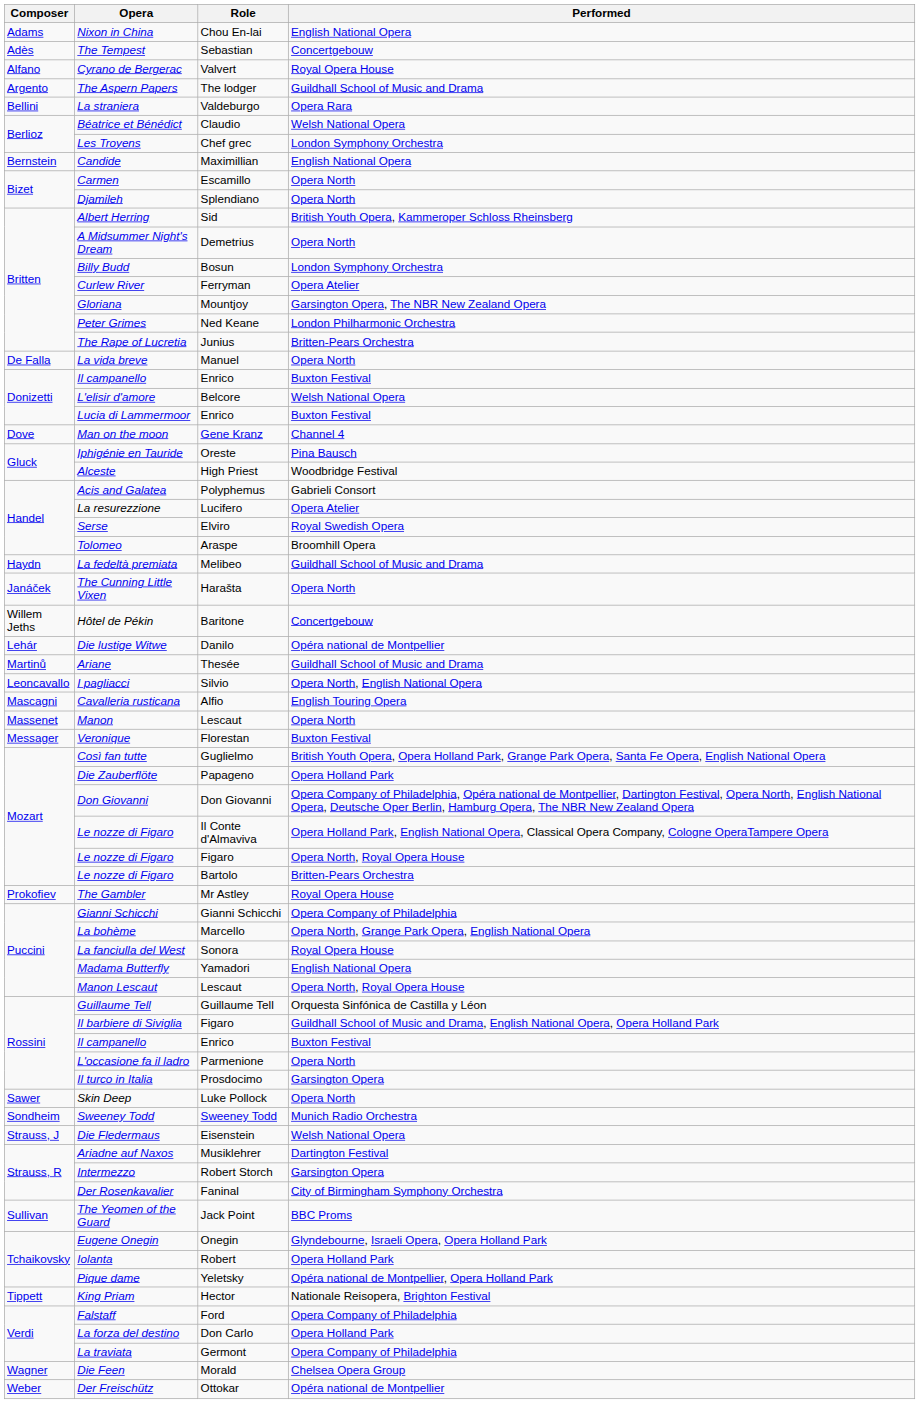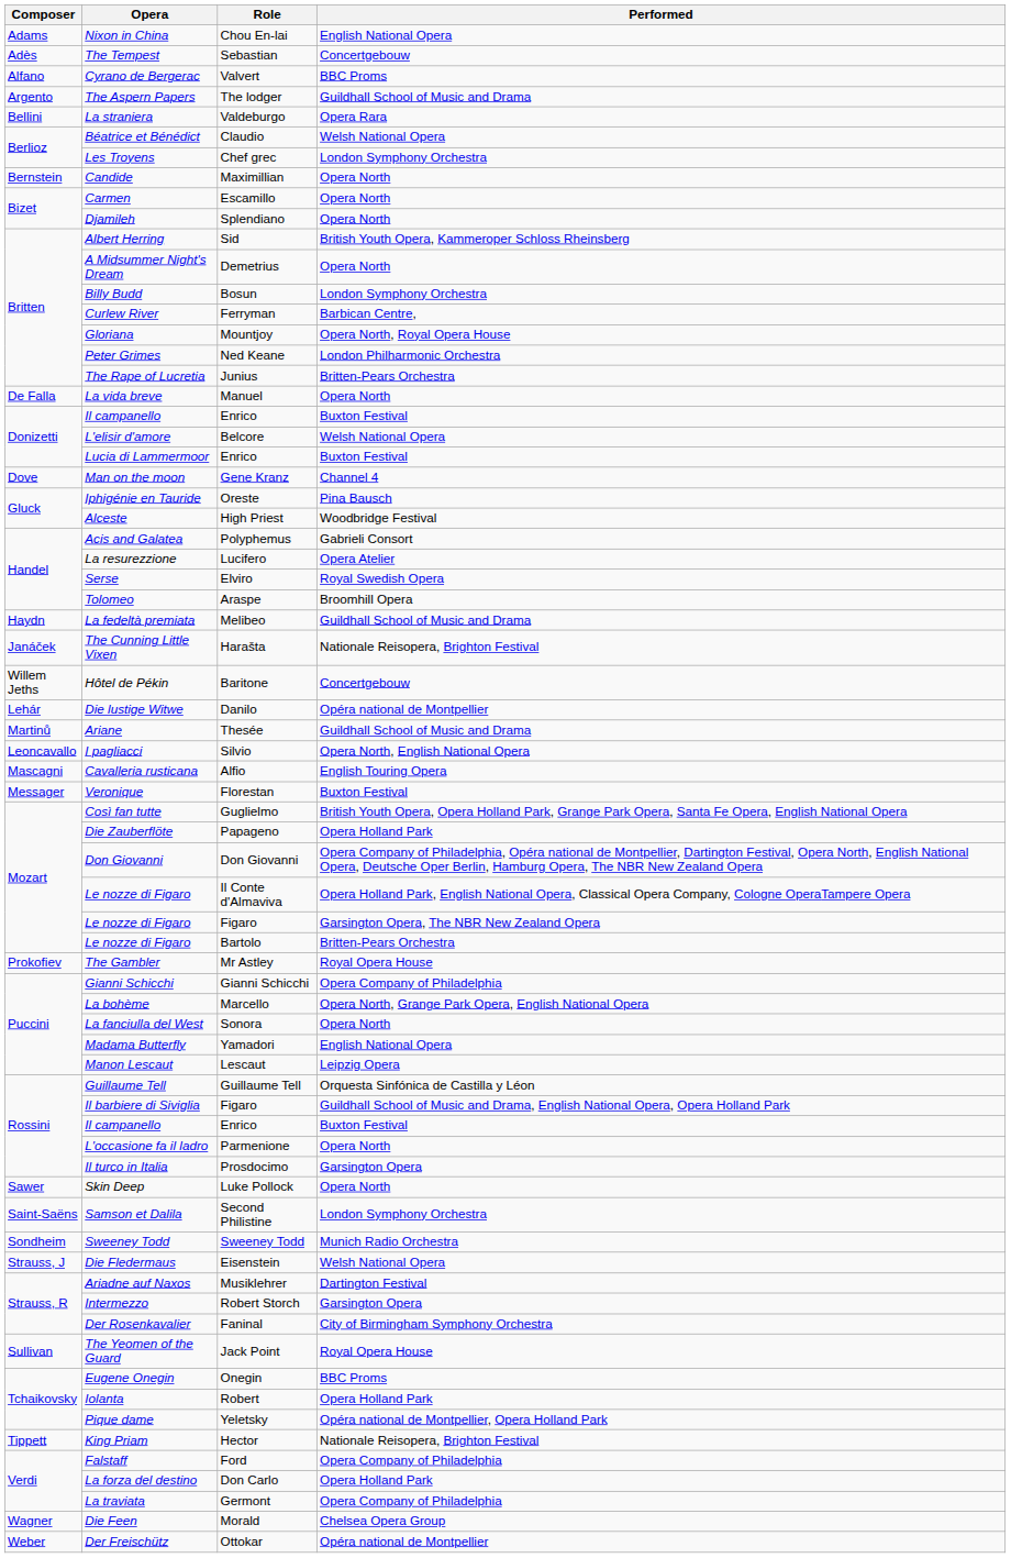 <table class="wikitable">
 <tr>
 <th>Composer</th>
 <th>Opera</th>
 <th>Role</th>
 <th>Performed</th>
 </tr>
 <tr>
 <td><a href='#'>Adams</a></td>
 <td><a href='#'><em>Nixon in China</em></a></td>
 <td>Chou En-lai</td>
 <td><a href='#'>English National Opera</a></td>
 </tr>
 <tr>
 <td><a href='#'>Adès</a></td>
 <td><a href='#'><em>The Tempest</em></a></td>
 <td>Sebastian</td>
 <td><a href='#'>Concertgebouw</a></td>
 </tr>
 <tr>
 <td><a href='#'>Alfano</a></td>
 <td><a href='#'><em>Cyrano de Bergerac</em></a></td>
 <td>Valvert</td>
-<td><a href='#'>Royal Opera House</a></td>
+<td><a href='#'>BBC Proms</a></td>
 </tr>
 <tr>
 <td><a href='#'>Argento</a></td>
 <td><em><a href='#'>The Aspern Papers</a></em></td>
 <td>The lodger</td>
 <td><a href='#'>Guildhall School of Music and Drama</a></td>
 </tr>
 <tr>
 <td><a href='#'>Bellini</a></td>
 <td><em><a href='#'>La straniera</a></em></td>
 <td>Valdeburgo</td>
 <td><a href='#'>Opera Rara</a></td>
 </tr>
 <tr>
 <td rowspan="2"><a href='#'>Berlioz</a></td>
 <td><em><a href='#'>Béatrice et Bénédict</a></em></td>
 <td>Claudio</td>
 <td><a href='#'>Welsh National Opera</a></td>
 </tr>
 <tr>
 <td><em><a href='#'>Les Troyens</a></em></td>
 <td>Chef grec</td>
 <td><a href='#'>London Symphony Orchestra</a></td>
 </tr>
 <tr>
 <td><a href='#'>Bernstein</a></td>
 <td><a href='#'><em>Candide</em></a></td>
 <td>Maximillian</td>
-<td><a href='#'>English National Opera</a></td>
+<td><a href='#'>Opera North</a></td>
 </tr>
 <tr>
 <td rowspan="2"><a href='#'>Bizet</a></td>
 <td><em><a href='#'>Carmen</a></em></td>
 <td>Escamillo</td>
 <td><a href='#'>Opera North</a></td>
 </tr>
 <tr>
 <td><em><a href='#'>Djamileh</a></em></td>
 <td>Splendiano</td>
 <td><a href='#'>Opera North</a></td>
 </tr>
 <tr>
 <td rowspan="7"><a href='#'>Britten</a></td>
 <td><em><a href='#'>Albert Herring</a></em></td>
 <td>Sid</td>
 <td><a href='#'>British Youth Opera</a>, <a href='#'>Kammeroper Schloss Rheinsberg</a></td>
 </tr>
 <tr>
 <td><a href='#'><em>A Midsummer Night's Dream</em></a></td>
 <td>Demetrius</td>
 <td><a href='#'>Opera North</a></td>
 </tr>
 <tr>
 <td><em><a href='#'>Billy Budd</a></em></td>
 <td>Bosun</td>
 <td><a href='#'>London Symphony Orchestra</a></td>
 </tr>
 <tr>
 <td><em><a href='#'>Curlew River</a></em></td>
 <td>Ferryman</td>
-<td><a href='#'>Opera Atelier</a></td>
+<td><a href='#'>Barbican Centre</a>,</td>
 </tr>
 <tr>
 <td><em><a href='#'>Gloriana</a></em></td>
 <td>Mountjoy</td>
-<td><a href='#'>Garsington Opera</a>, <a href='#'>The NBR New Zealand Opera</a></td>
+<td><a href='#'>Opera North</a>, <a href='#'>Royal Opera House</a></td>
 </tr>
 <tr>
 <td><em><a href='#'>Peter Grimes</a></em></td>
 <td>Ned Keane</td>
 <td><a href='#'>London Philharmonic Orchestra</a></td>
 </tr>
 <tr>
 <td><em><a href='#'>The Rape of Lucretia</a></em></td>
 <td>Junius</td>
 <td><a href='#'>Britten-Pears Orchestra</a></td>
 </tr>
 <tr>
 <td><a href='#'>De Falla</a></td>
 <td><em><a href='#'>La vida breve</a></em></td>
 <td>Manuel</td>
 <td><a href='#'>Opera North</a></td>
 </tr>
 <tr>
 <td rowspan="3"><a href='#'>Donizetti</a></td>
 <td><em><a href='#'>Il campanello</a></em></td>
 <td>Enrico</td>
 <td><a href='#'>Buxton Festival</a></td>
 </tr>
 <tr>
 <td><em><a href='#'>L'elisir d'amore</a></em></td>
 <td>Belcore</td>
 <td><a href='#'>Welsh National Opera</a></td>
 </tr>
 <tr>
 <td><em><a href='#'>Lucia di Lammermoor</a></em></td>
 <td>Enrico</td>
 <td><a href='#'>Buxton Festival</a></td>
 </tr>
 <tr>
 <td><a href='#'>Dove</a></td>
 <td><a href='#'><em>Man on the moon</em></a></td>
 <td><a href='#'>Gene Kranz</a></td>
 <td><a href='#'>Channel 4</a></td>
 </tr>
 <tr>
 <td rowspan="2"><a href='#'>Gluck</a></td>
 <td><em><a href='#'>Iphigénie en Tauride</a></em></td>
 <td>Oreste</td>
 <td><a href='#'>Pina Bausch</a></td>
 </tr>
 <tr>
 <td><a href='#'><em>Alceste</em></a></td>
 <td>High Priest</td>
 <td>Woodbridge Festival</td>
 </tr>
 <tr>
 <td rowspan="4"><a href='#'>Handel</a></td>
 <td><a href='#'><em>Acis and Galatea</em></a></td>
 <td>Polyphemus</td>
 <td>Gabrieli Consort</td>
 </tr>
 <tr>
 <td><em>La resurezzione</em></td>
 <td>Lucifero</td>
 <td><a href='#'>Opera Atelier</a></td>
 </tr>
 <tr>
 <td><em><a href='#'>Serse</a></em></td>
 <td>Elviro</td>
 <td><a href='#'>Royal Swedish Opera</a></td>
 </tr>
 <tr>
 <td><em><a href='#'>Tolomeo</a></em></td>
 <td>Araspe</td>
 <td>Broomhill Opera</td>
 </tr>
 <tr>
 <td><a href='#'>Haydn</a></td>
 <td><em><a href='#'>La fedeltà premiata</a></em></td>
 <td>Melibeo</td>
 <td><a href='#'>Guildhall School of Music and Drama</a></td>
 </tr>
 <tr>
 <td><a href='#'>Janáček</a></td>
 <td><em><a href='#'>The Cunning Little Vixen</a></em></td>
 <td>Harašta</td>
-<td><a href='#'>Opera North</a></td>
+<td>Nationale Reisopera, <a href='#'>Brighton Festival</a></td>
 </tr>
 <tr>
 <td>Willem Jeths</td>
 <td><em>Hôtel de Pékin</em></td>
 <td>Baritone</td>
 <td><a href='#'>Concertgebouw</a></td>
 </tr>
 <tr>
 <td><a href='#'>Lehár</a></td>
 <td><em><a href='#'>Die lustige Witwe</a></em></td>
 <td>Danilo</td>
 <td><a href='#'>Opéra national de Montpellier</a></td>
 </tr>
 <tr>
 <td><a href='#'>Martinů</a></td>
 <td><a href='#'><em>Ariane</em></a></td>
 <td>Thesée</td>
 <td><a href='#'>Guildhall School of Music and Drama</a></td>
 </tr>
 <tr>
 <td><a href='#'>Leoncavallo</a></td>
 <td><em><a href='#'>I pagliacci</a></em></td>
 <td>Silvio</td>
 <td><a href='#'>Opera North</a>, <a href='#'>English National Opera</a></td>
 </tr>
 <tr>
 <td><a href='#'>Mascagni</a></td>
 <td><em><a href='#'>Cavalleria rusticana</a></em></td>
 <td>Alfio</td>
 <td><a href='#'>English Touring Opera</a></td>
 </tr>
 <tr>
-<td><a href='#'>Massenet</a></td>
-<td><em><a href='#'>Manon</a></em></td>
-<td>Lescaut</td>
-<td><a href='#'>Opera North</a></td>
-</tr>
-<tr>
 <td><a href='#'>Messager</a></td>
 <td><a href='#'><em>Veronique</em></a></td>
 <td>Florestan</td>
 <td><a href='#'>Buxton Festival</a></td>
 </tr>
 <tr>
 <td rowspan="6"><a href='#'>Mozart</a></td>
 <td><em><a href='#'>Così fan tutte</a></em></td>
 <td>Guglielmo</td>
 <td><a href='#'>British Youth Opera</a>, <a href='#'>Opera Holland Park</a>, <a href='#'>Grange Park Opera</a>, <a href='#'>Santa Fe Opera</a>, <a href='#'>English National Opera</a></td>
 </tr>
 <tr>
 <td><em><a href='#'>Die Zauberflöte</a></em></td>
 <td>Papageno</td>
 <td><a href='#'>Opera Holland Park</a></td>
 </tr>
 <tr>
 <td><em><a href='#'>Don Giovanni</a></em></td>
 <td>Don Giovanni</td>
 <td><a href='#'>Opera Company of Philadelphia</a>, <a href='#'>Opéra national de Montpellier</a>, <a href='#'>Dartington Festival</a>, <a href='#'>Opera North</a>, <a href='#'>English National Opera</a>, <a href='#'>Deutsche Oper Berlin</a>, <a href='#'>Hamburg Opera</a>, <a href='#'>The NBR New Zealand Opera</a></td>
 </tr>
 <tr>
 <td><em><a href='#'>Le nozze di Figaro</a></em></td>
 <td>Il Conte d'Almaviva</td>
 <td><a href='#'>Opera Holland Park</a>, <a href='#'>English National Opera</a>, Classical Opera Company, <a href='#'>Cologne Opera</a><a href='#'>Tampere Opera</a></td>
 </tr>
 <tr>
 <td><em><a href='#'>Le nozze di Figaro</a></em></td>
 <td>Figaro</td>
-<td><a href='#'>Opera North</a>, <a href='#'>Royal Opera House</a></td>
+<td><a href='#'>Garsington Opera</a>, <a href='#'>The NBR New Zealand Opera</a></td>
 </tr>
 <tr>
 <td><em><a href='#'>Le nozze di Figaro</a></em></td>
 <td>Bartolo</td>
 <td><a href='#'>Britten-Pears Orchestra</a></td>
 </tr>
 <tr>
 <td><a href='#'>Prokofiev</a></td>
 <td><a href='#'><em>The Gambler</em></a></td>
 <td>Mr Astley</td>
 <td><a href='#'>Royal Opera House</a></td>
 </tr>
 <tr>
 <td rowspan="5"><a href='#'>Puccini</a></td>
 <td><em><a href='#'>Gianni Schicchi</a></em></td>
 <td>Gianni Schicchi</td>
 <td><a href='#'>Opera Company of Philadelphia</a></td>
 </tr>
 <tr>
 <td><em><a href='#'>La bohème</a></em></td>
 <td>Marcello</td>
 <td><a href='#'>Opera North</a>, <a href='#'>Grange Park Opera</a>, <a href='#'>English National Opera</a></td>
 </tr>
 <tr>
 <td><em><a href='#'>La fanciulla del West</a></em></td>
 <td>Sonora</td>
-<td><a href='#'>Royal Opera House</a></td>
+<td><a href='#'>Opera North</a></td>
 </tr>
 <tr>
 <td><em><a href='#'>Madama Butterfly</a></em></td>
 <td>Yamadori</td>
 <td><a href='#'>English National Opera</a></td>
 </tr>
 <tr>
 <td><em><a href='#'>Manon Lescaut</a></em></td>
 <td>Lescaut</td>
-<td><a href='#'>Opera North</a>, <a href='#'>Royal Opera House</a></td>
+<td><a href='#'>Leipzig Opera</a></td>
 </tr>
 <tr>
 <td rowspan="5"><a href='#'>Rossini</a></td>
 <td><em><a href='#'>Guillaume Tell</a></em></td>
 <td>Guillaume Tell</td>
 <td>Orquesta Sinfónica de Castilla y Léon</td>
 </tr>
 <tr>
 <td><em><a href='#'>Il barbiere di Siviglia</a></em></td>
 <td>Figaro</td>
 <td><a href='#'>Guildhall School of Music and Drama</a>, <a href='#'>English National Opera</a>, <a href='#'>Opera Holland Park</a></td>
 </tr>
 <tr>
 <td><em><a href='#'>Il campanello</a></em></td>
 <td>Enrico</td>
 <td><a href='#'>Buxton Festival</a></td>
 </tr>
 <tr>
 <td><em><a href='#'>L'occasione fa il ladro</a></em></td>
 <td>Parmenione</td>
 <td><a href='#'>Opera North</a></td>
 </tr>
 <tr>
 <td><em><a href='#'>Il turco in Italia</a></em></td>
 <td>Prosdocimo</td>
 <td><a href='#'>Garsington Opera</a></td>
 </tr>
 <tr>
 <td><a href='#'>Sawer</a></td>
 <td><em>Skin Deep</em></td>
 <td>Luke Pollock</td>
 <td><a href='#'>Opera North</a></td>
 </tr>
 <tr>
+<td><a href='#'>Saint-Saëns</a></td>
+<td><em><a href='#'>Samson et Dalila</a></em></td>
+<td>Second Philistine</td>
+<td><a href='#'>London Symphony Orchestra</a></td>
+</tr>
+<tr>
 <td><a href='#'>Sondheim</a></td>
 <td><a href='#'><em>Sweeney Todd</em></a></td>
 <td><a href='#'>Sweeney Todd</a></td>
 <td><a href='#'>Munich Radio Orchestra</a></td>
 </tr>
 <tr>
 <td><a href='#'>Strauss, J</a></td>
 <td><em><a href='#'>Die Fledermaus</a></em></td>
 <td>Eisenstein</td>
 <td><a href='#'>Welsh National Opera</a></td>
 </tr>
 <tr>
 <td rowspan="3"><a href='#'>Strauss, R</a></td>
 <td><em><a href='#'>Ariadne auf Naxos</a></em></td>
 <td>Musiklehrer</td>
 <td><a href='#'>Dartington Festival</a></td>
 </tr>
 <tr>
 <td><em><a href='#'>Intermezzo</a></em></td>
 <td>Robert Storch</td>
 <td><a href='#'>Garsington Opera</a></td>
 </tr>
 <tr>
 <td><em><a href='#'>Der Rosenkavalier</a></em></td>
 <td>Faninal</td>
 <td><a href='#'>City of Birmingham Symphony Orchestra</a></td>
 </tr>
 <tr>
 <td><a href='#'>Sullivan</a></td>
 <td><em><a href='#'>The Yeomen of the Guard</a></em></td>
 <td>Jack Point</td>
-<td><a href='#'>BBC Proms</a></td>
+<td><a href='#'>Royal Opera House</a></td>
 </tr>
 <tr>
 <td rowspan="3"><a href='#'>Tchaikovsky</a></td>
 <td><a href='#'><em>Eugene Onegin</em></a></td>
 <td>Onegin</td>
-<td><a href='#'>Glyndebourne</a>, <a href='#'>Israeli Opera</a>, <a href='#'>Opera Holland Park</a></td>
+<td><a href='#'>BBC Proms</a></td>
 </tr>
 <tr>
 <td><em><a href='#'>Iolanta</a></em></td>
 <td>Robert</td>
 <td><a href='#'>Opera Holland Park</a></td>
 </tr>
 <tr>
 <td><a href='#'><em>Pique dame</em></a></td>
 <td>Yeletsky</td>
 <td><a href='#'>Opéra national de Montpellier</a>, <a href='#'>Opera Holland Park</a></td>
 </tr>
 <tr>
 <td><a href='#'>Tippett</a></td>
 <td><em><a href='#'>King Priam</a></em></td>
 <td>Hector</td>
 <td>Nationale Reisopera, <a href='#'>Brighton Festival</a></td>
 </tr>
 <tr>
 <td rowspan="3"><a href='#'>Verdi</a></td>
 <td><a href='#'><em>Falstaff</em></a></td>
 <td>Ford</td>
 <td><a href='#'>Opera Company of Philadelphia</a></td>
 </tr>
 <tr>
 <td><em><a href='#'>La forza del destino</a></em></td>
 <td>Don Carlo</td>
 <td><a href='#'>Opera Holland Park</a></td>
 </tr>
 <tr>
 <td><em><a href='#'>La traviata</a></em></td>
 <td>Germont</td>
 <td><a href='#'>Opera Company of Philadelphia</a></td>
 </tr>
 <tr>
 <td><a href='#'>Wagner</a></td>
 <td><em><a href='#'>Die Feen</a></em></td>
 <td>Morald</td>
 <td><a href='#'>Chelsea Opera Group</a></td>
 </tr>
 <tr>
 <td><a href='#'>Weber</a></td>
 <td><em><a href='#'>Der Freischütz</a></em></td>
 <td>Ottokar</td>
 <td><a href='#'>Opéra national de Montpellier</a></td>
 </tr>
 </table>
